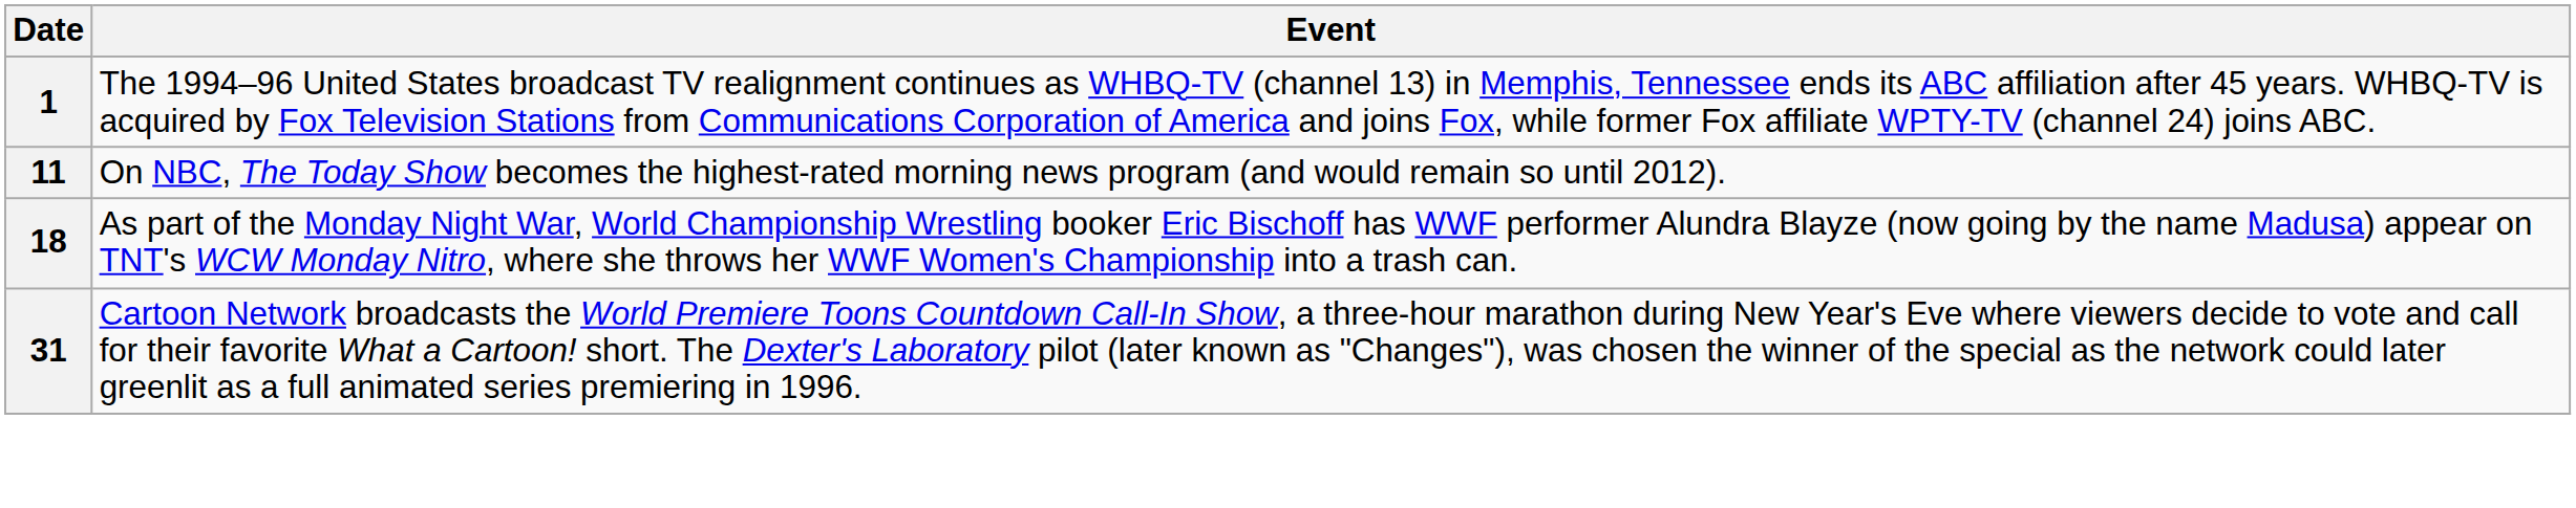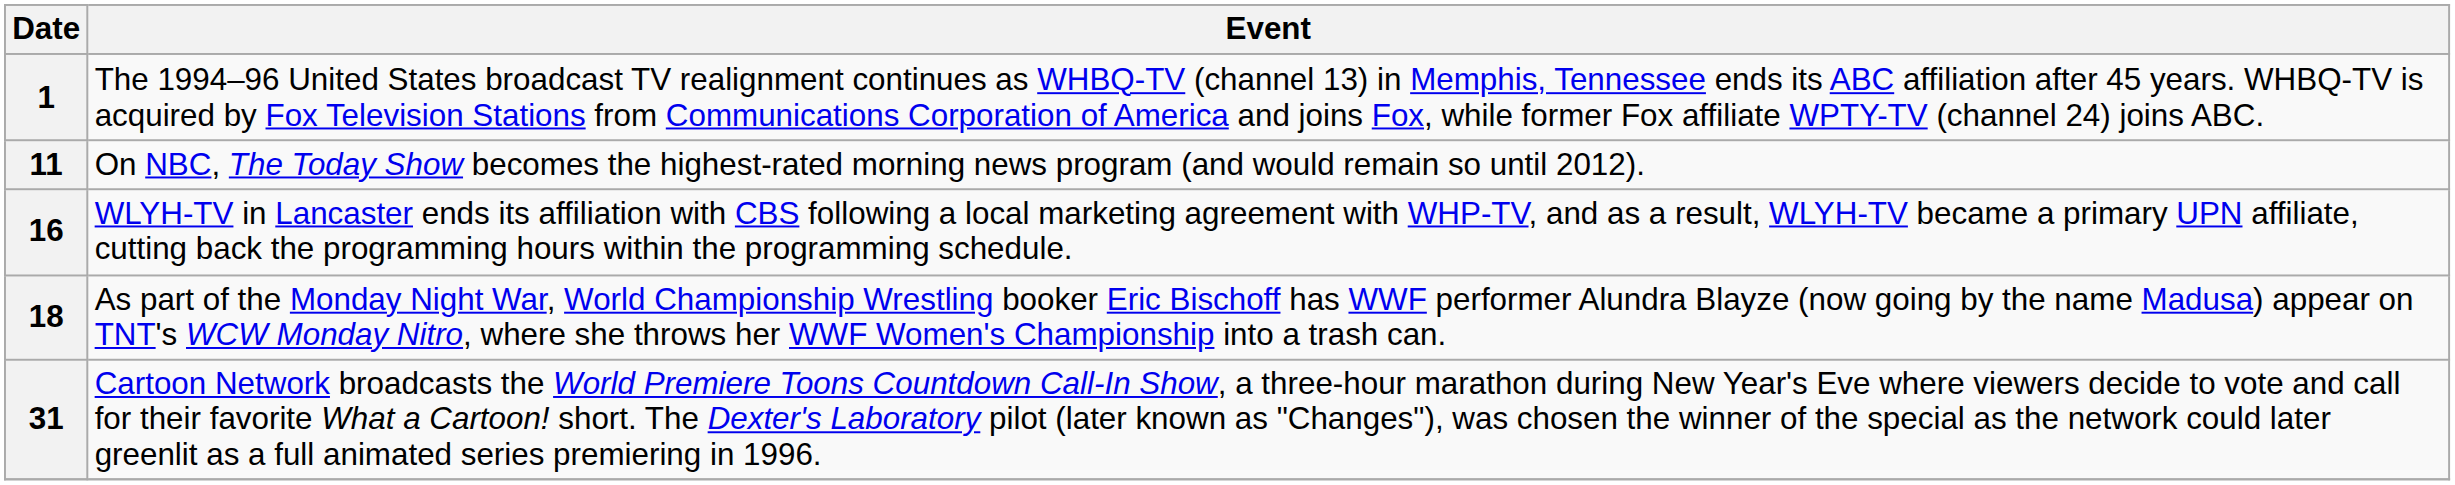 <table class="wikitable">
 <tr>
 <th>Date</th>
 <th>Event</th>
 </tr>
 <tr>
 <th>1</th>
 <td>The 1994–96 United States broadcast TV realignment continues as <a href='#'>WHBQ-TV</a> (channel 13) in <a href='#'>Memphis, Tennessee</a> ends its <a href='#'>ABC</a> affiliation after 45 years. WHBQ-TV is acquired by <a href='#'>Fox Television Stations</a> from <a href='#'>Communications Corporation of America</a> and joins <a href='#'>Fox</a>, while former Fox affiliate <a href='#'>WPTY-TV</a> (channel 24) joins ABC.</td>
 </tr>
 <tr>
 <th>11</th>
 <td>On <a href='#'>NBC</a>, <em><a href='#'>The Today Show</a></em> becomes the highest-rated morning news program (and would remain so until 2012).</td>
 </tr>
 <tr>
+<th>16</th>
+<td><a href='#'>WLYH-TV</a> in <a href='#'>Lancaster</a> ends its affiliation with <a href='#'>CBS</a> following a local marketing agreement with <a href='#'>WHP-TV</a>, and as a result, <a href='#'>WLYH-TV</a> became a primary <a href='#'>UPN</a> affiliate, cutting back the programming hours within the programming schedule.</td>
+</tr>
+<tr>
 <th>18</th>
 <td>As part of the <a href='#'>Monday Night War</a>, <a href='#'>World Championship Wrestling</a> booker <a href='#'>Eric Bischoff</a> has <a href='#'>WWF</a> performer Alundra Blayze (now going by the name <a href='#'>Madusa</a>) appear on <a href='#'>TNT</a>'s <em><a href='#'>WCW Monday Nitro</a></em>, where she throws her <a href='#'>WWF Women's Championship</a> into a trash can.</td>
 </tr>
 <tr>
 <th>31</th>
 <td><a href='#'>Cartoon Network</a> broadcasts the <em><a href='#'>World Premiere Toons Countdown Call-In Show</a></em>, a three-hour marathon during New Year's Eve where viewers decide to vote and call for their favorite <em>What a Cartoon!</em> short. The <em><a href='#'>Dexter's Laboratory</a></em> pilot (later known as "Changes"), was chosen the winner of the special as the network could later greenlit as a full animated series premiering in 1996.</td>
 </tr>
 <tr>
 </tr>
 </table>
